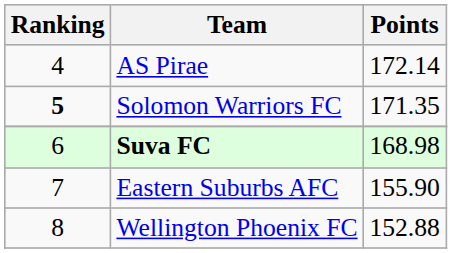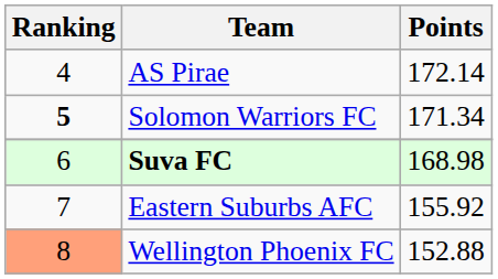 <table class="wikitable" style="text-align: center;">
 <tr>
 <th>Ranking</th>
 <th>Team</th>
 <th>Points</th>
 </tr>
 <tr>
 <td>4</td>
 <td align=left> <a href='#'>AS Pirae</a></td>
 <td>172.14</td>
 </tr>
 <tr>
 <td><strong>5</strong></td>
 <td align=left> <a href='#'>Solomon Warriors FC</a></td>
-<td>171.35</td>
+<td>171.34</td>
 </tr>
 <tr>
 </tr>
 <tr bgcolor="#ddffdd">
 <td>6</td>
 <td align=left> <strong>Suva FC</strong></td>
 <td>168.98</td>
 </tr>
 <tr>
 <td>7</td>
 <td align=left> <a href='#'>Eastern Suburbs AFC</a></td>
-<td>155.90</td>
+<td>155.92</td>
 </tr>
 <tr>
-<td>8</td>
+<td style="background: lightsalmon;">8</td>
 <td align=left> <a href='#'>Wellington Phoenix FC</a></td>
 <td>152.88</td>
 </tr>
 </table>
